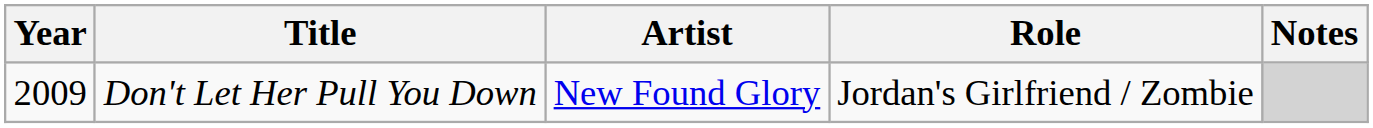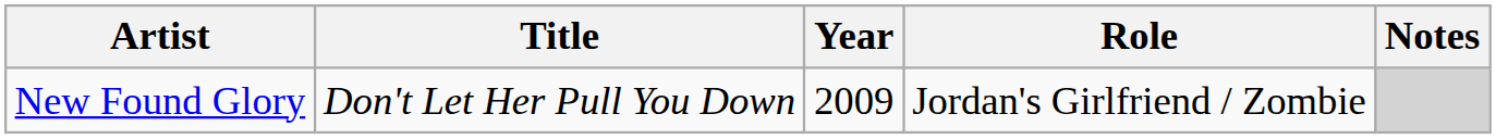 <table class="wikitable plainrowheaders">
 <tr>
+<th scope="col">Artist</th>
+<th scope="col">Title</th>
 <th scope="col">Year</th>
-<th scope="col">Title</th>
-<th scope="col">Artist</th>
 <th scope="col">Role</th>
 <th scope="col">Notes</th>
 </tr>
 <tr>
+<td><a href='#'>New Found Glory</a></td>
+<td><em>Don't Let Her Pull You Down</em></td>
 <td scope="row">2009</td>
-<td><em>Don't Let Her Pull You Down</em></td>
-<td><a href='#'>New Found Glory</a></td>
 <td>Jordan's Girlfriend / Zombie</td>
 <td style="background-color:#D3D3D3;"></td>
 </tr>
 </table>
